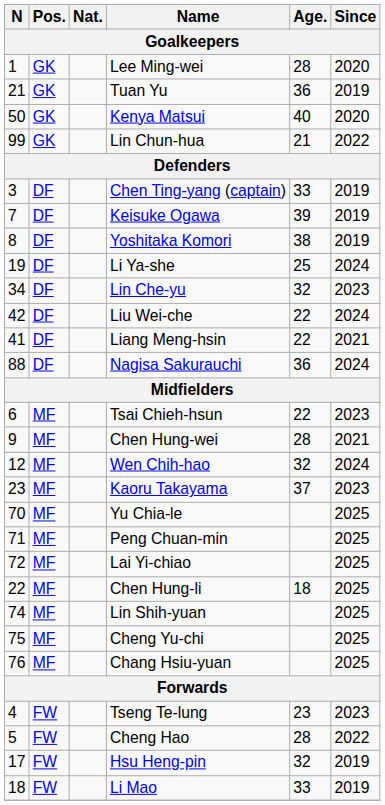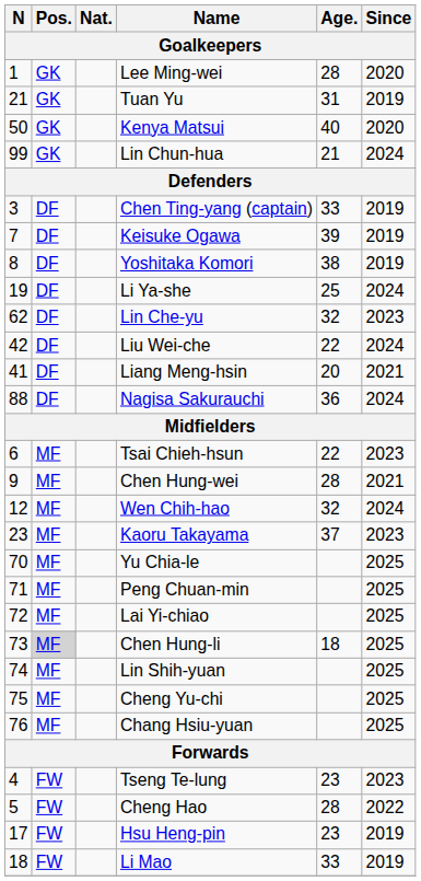 <table class="wikitable sortable">
 <tr>
 <th>N</th>
 <th>Pos.</th>
 <th>Nat.</th>
 <th>Name</th>
 <th>Age.</th>
 <th>Since</th>
 </tr>
 <tr>
 <th colspan="8">Goalkeepers</th>
 </tr>
 <tr>
 <td>1</td>
 <td><a href='#'>GK</a></td>
 <td></td>
 <td>Lee Ming-wei</td>
 <td>28</td>
 <td>2020</td>
 </tr>
 <tr>
 <td>21</td>
 <td><a href='#'>GK</a></td>
 <td></td>
 <td>Tuan Yu</td>
-<td>36</td>
+<td>31</td>
 <td>2019</td>
 </tr>
 <tr>
 <td>50</td>
 <td><a href='#'>GK</a></td>
 <td></td>
 <td><a href='#'>Kenya Matsui</a></td>
 <td>40</td>
 <td>2020</td>
 </tr>
 <tr>
 <td>99</td>
 <td><a href='#'>GK</a></td>
 <td></td>
 <td>Lin Chun-hua</td>
 <td>21</td>
-<td>2022</td>
+<td>2024</td>
 </tr>
 <tr>
 <th colspan="8">Defenders</th>
 </tr>
 <tr>
 <td>3</td>
 <td><a href='#'>DF</a></td>
 <td></td>
 <td><a href='#'>Chen Ting-yang</a> (<a href='#'>captain</a>)</td>
 <td>33</td>
 <td>2019</td>
 </tr>
 <tr>
 <td>7</td>
 <td><a href='#'>DF</a></td>
 <td></td>
 <td><a href='#'>Keisuke Ogawa</a></td>
 <td>39</td>
 <td>2019</td>
 </tr>
 <tr>
 <td>8</td>
 <td><a href='#'>DF</a></td>
 <td></td>
 <td><a href='#'>Yoshitaka Komori</a></td>
 <td>38</td>
 <td>2019</td>
 </tr>
 <tr>
 <td>19</td>
 <td><a href='#'>DF</a></td>
 <td></td>
 <td>Li Ya-she</td>
 <td>25</td>
 <td>2024</td>
 </tr>
 <tr>
-<td>34</td>
+<td>62</td>
 <td><a href='#'>DF</a></td>
 <td></td>
 <td><a href='#'>Lin Che-yu</a></td>
 <td>32</td>
 <td>2023</td>
 </tr>
 <tr>
 <td>42</td>
 <td><a href='#'>DF</a></td>
 <td></td>
 <td>Liu Wei-che</td>
 <td>22</td>
 <td>2024</td>
 </tr>
 <tr>
 <td>41</td>
 <td><a href='#'>DF</a></td>
 <td></td>
 <td>Liang Meng-hsin</td>
-<td>22</td>
+<td>20</td>
 <td>2021</td>
 </tr>
 <tr>
 <td>88</td>
 <td><a href='#'>DF</a></td>
 <td></td>
 <td><a href='#'>Nagisa Sakurauchi</a></td>
 <td>36</td>
 <td>2024</td>
 </tr>
 <tr>
 <th colspan="8">Midfielders</th>
 </tr>
 <tr>
 <td>6</td>
 <td><a href='#'>MF</a></td>
 <td></td>
 <td>Tsai Chieh-hsun</td>
 <td>22</td>
 <td>2023</td>
 </tr>
 <tr>
 <td>9</td>
 <td><a href='#'>MF</a></td>
 <td></td>
 <td>Chen Hung-wei</td>
 <td>28</td>
 <td>2021</td>
 </tr>
 <tr>
 <td>12</td>
 <td><a href='#'>MF</a></td>
 <td></td>
 <td><a href='#'>Wen Chih-hao</a></td>
 <td>32</td>
 <td>2024</td>
 </tr>
 <tr>
 <td>23</td>
 <td><a href='#'>MF</a></td>
 <td></td>
 <td><a href='#'>Kaoru Takayama</a></td>
 <td>37</td>
 <td>2023</td>
 </tr>
 <tr>
 <td>70</td>
 <td><a href='#'>MF</a></td>
 <td></td>
 <td>Yu Chia-le</td>
 <td></td>
 <td>2025</td>
 </tr>
 <tr>
 <td>71</td>
 <td><a href='#'>MF</a></td>
 <td></td>
 <td>Peng Chuan-min</td>
 <td></td>
 <td>2025</td>
 </tr>
 <tr>
 <td>72</td>
 <td><a href='#'>MF</a></td>
 <td></td>
 <td>Lai Yi-chiao</td>
 <td></td>
 <td>2025</td>
 </tr>
 <tr>
-<td>22</td>
-<td><a href='#'>MF</a></td>
+<td>73</td>
+<td style="background: lightgrey;"><a href='#'>MF</a></td>
 <td></td>
 <td>Chen Hung-li</td>
 <td>18</td>
 <td>2025</td>
 </tr>
 <tr>
 <td>74</td>
 <td><a href='#'>MF</a></td>
 <td></td>
 <td>Lin Shih-yuan</td>
 <td></td>
 <td>2025</td>
 </tr>
 <tr>
 <td>75</td>
 <td><a href='#'>MF</a></td>
 <td></td>
 <td>Cheng Yu-chi</td>
 <td></td>
 <td>2025</td>
 </tr>
 <tr>
 <td>76</td>
 <td><a href='#'>MF</a></td>
 <td></td>
 <td>Chang Hsiu-yuan</td>
 <td></td>
 <td>2025</td>
 </tr>
 <tr>
 <th colspan="8">Forwards</th>
 </tr>
 <tr>
 <td>4</td>
 <td><a href='#'>FW</a></td>
 <td></td>
 <td>Tseng Te-lung</td>
 <td>23</td>
 <td>2023</td>
 </tr>
 <tr>
 <td>5</td>
 <td><a href='#'>FW</a></td>
 <td></td>
 <td>Cheng Hao</td>
 <td>28</td>
 <td>2022</td>
 </tr>
 <tr>
 <td>17</td>
 <td><a href='#'>FW</a></td>
 <td></td>
 <td><a href='#'>Hsu Heng-pin</a></td>
-<td>32</td>
+<td>23</td>
 <td>2019</td>
 </tr>
 <tr>
 <td>18</td>
 <td><a href='#'>FW</a></td>
 <td></td>
 <td><a href='#'>Li Mao</a></td>
 <td>33</td>
 <td>2019</td>
 </tr>
 <tr>
 </tr>
 </table>
